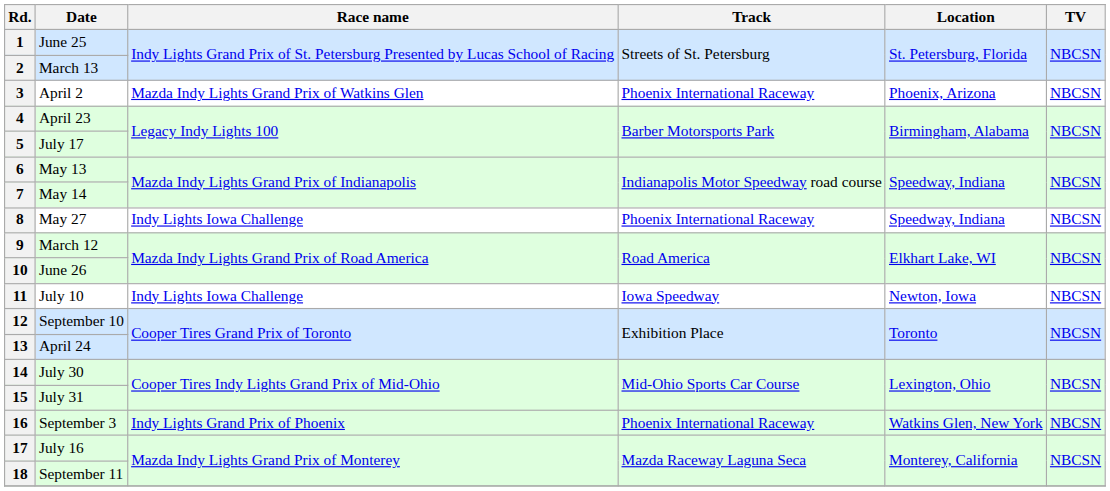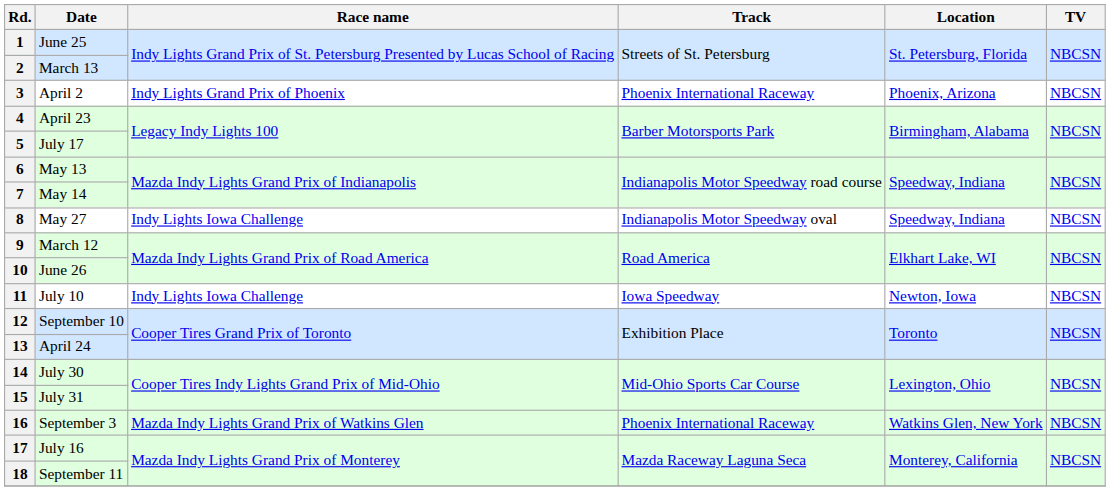 <table class="wikitable" style="font-size: 85%">
 <tr>
 <th>Rd.</th>
 <th>Date</th>
 <th>Race name</th>
 <th>Track</th>
 <th>Location</th>
 <th>TV</th>
 </tr>
 <tr style="background:#D0E7FF;">
 <th>1</th>
 <td>June 25</td>
 <td rowspan=2><a href='#'>Indy Lights Grand Prix of St. Petersburg Presented by Lucas School of Racing</a></td>
 <td rowspan=2>Streets of St. Petersburg</td>
 <td rowspan=2><a href='#'>St. Petersburg, Florida</a></td>
 <td rowspan=2><a href='#'>NBCSN</a></td>
 </tr>
 <tr style="background:#D0E7FF;">
 <th>2</th>
 <td>March 13</td>
 </tr>
 <tr style="background:#FFFFFF;">
 <th>3</th>
 <td>April 2</td>
-<td><a href='#'>Mazda Indy Lights Grand Prix of Watkins Glen</a></td>
+<td><a href='#'>Indy Lights Grand Prix of Phoenix</a></td>
 <td><a href='#'>Phoenix International Raceway</a></td>
 <td><a href='#'>Phoenix, Arizona</a></td>
 <td><a href='#'>NBCSN</a></td>
 </tr>
 <tr style="background:#DFFFDF;">
 <th>4</th>
 <td>April 23</td>
 <td rowspan=2><a href='#'>Legacy Indy Lights 100</a></td>
 <td rowspan=2><a href='#'>Barber Motorsports Park</a></td>
 <td rowspan=2><a href='#'>Birmingham, Alabama</a></td>
 <td rowspan=2><a href='#'>NBCSN</a></td>
 </tr>
 <tr style="background:#DFFFDF;">
 <th>5</th>
 <td>July 17</td>
 </tr>
 <tr style="background:#DFFFDF;">
 <th>6</th>
 <td>May 13</td>
 <td rowspan=2><a href='#'>Mazda Indy Lights Grand Prix of Indianapolis</a></td>
 <td rowspan=2><a href='#'>Indianapolis Motor Speedway</a> road course</td>
 <td rowspan=2><a href='#'>Speedway, Indiana</a></td>
 <td rowspan=2><a href='#'>NBCSN</a></td>
 </tr>
 <tr style="background:#DFFFDF;">
 <th>7</th>
 <td>May 14</td>
 </tr>
 <tr style="background:#FFFFFF;">
 <th>8</th>
 <td>May 27</td>
 <td><a href='#'>Indy Lights Iowa Challenge</a></td>
-<td><a href='#'>Phoenix International Raceway</a></td>
+<td><a href='#'>Indianapolis Motor Speedway</a> oval</td>
 <td><a href='#'>Speedway, Indiana</a></td>
 <td><a href='#'>NBCSN</a></td>
 </tr>
 <tr style="background:#DFFFDF;">
 <th>9</th>
 <td>March 12</td>
 <td rowspan=2><a href='#'>Mazda Indy Lights Grand Prix of Road America</a></td>
 <td rowspan=2><a href='#'>Road America</a></td>
 <td rowspan=2><a href='#'>Elkhart Lake, WI</a></td>
 <td rowspan=2><a href='#'>NBCSN</a></td>
 </tr>
 <tr style="background:#DFFFDF;">
 <th>10</th>
 <td>June 26</td>
 </tr>
 <tr style="background:#FFFFFF;">
 <th>11</th>
 <td>July 10</td>
 <td><a href='#'>Indy Lights Iowa Challenge</a></td>
 <td><a href='#'>Iowa Speedway</a></td>
 <td><a href='#'>Newton, Iowa</a></td>
 <td><a href='#'>NBCSN</a></td>
 </tr>
 <tr style="background:#D0E7FF;">
 <th>12</th>
 <td>September 10</td>
 <td rowspan=2><a href='#'>Cooper Tires Grand Prix of Toronto</a></td>
 <td rowspan=2>Exhibition Place</td>
 <td rowspan=2><a href='#'>Toronto</a></td>
 <td rowspan=2><a href='#'>NBCSN</a></td>
 </tr>
 <tr style="background:#D0E7FF;">
 <th>13</th>
 <td>April 24</td>
 </tr>
 <tr style="background:#DFFFDF;">
 <th>14</th>
 <td>July 30</td>
 <td rowspan=2><a href='#'>Cooper Tires Indy Lights Grand Prix of Mid-Ohio</a></td>
 <td rowspan=2><a href='#'>Mid-Ohio Sports Car Course</a></td>
 <td rowspan=2><a href='#'>Lexington, Ohio</a></td>
 <td rowspan=2><a href='#'>NBCSN</a></td>
 </tr>
 <tr style="background:#DFFFDF;">
 <th>15</th>
 <td>July 31</td>
 </tr>
 <tr style="background:#DFFFDF;">
 <th>16</th>
 <td>September 3</td>
-<td><a href='#'>Indy Lights Grand Prix of Phoenix</a></td>
+<td><a href='#'>Mazda Indy Lights Grand Prix of Watkins Glen</a></td>
 <td><a href='#'>Phoenix International Raceway</a></td>
 <td><a href='#'>Watkins Glen, New York</a></td>
 <td><a href='#'>NBCSN</a></td>
 </tr>
 <tr style="background:#DFFFDF;">
 <th>17</th>
 <td>July 16</td>
 <td rowspan=2><a href='#'>Mazda Indy Lights Grand Prix of Monterey</a></td>
 <td rowspan=2><a href='#'>Mazda Raceway Laguna Seca</a></td>
 <td rowspan=2><a href='#'>Monterey, California</a></td>
 <td rowspan=2><a href='#'>NBCSN</a></td>
 </tr>
 <tr style="background:#DFFFDF;">
 <th>18</th>
 <td>September 11</td>
 </tr>
 <tr style="background:#DFFFDF;">
 </tr>
 </table>
